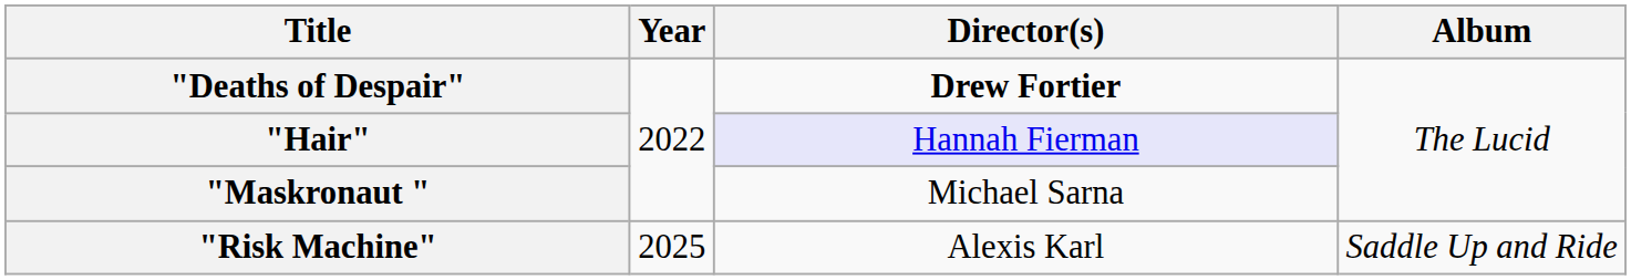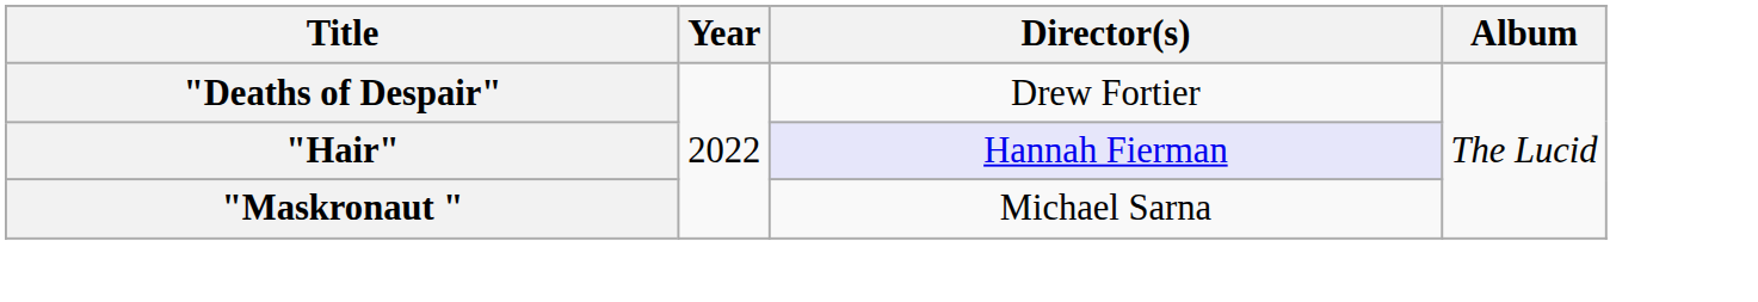 <table class="wikitable plainrowheaders" style="text-align:center;">
 <tr>
 <th scope="col" style="width:18em;">Title</th>
 <th scope="col">Year</th>
 <th scope="col" style="width:18em;">Director(s)</th>
 <th>Album</th>
 </tr>
 <tr>
 <th scope="row">"Deaths of Despair"</th>
 <td rowspan="3">2022</td>
-<td><strong>Drew Fortier</strong></td>
+<td>Drew Fortier</td>
 <td rowspan="3"><em>The Lucid</em></td>
 </tr>
 <tr>
 <th scope="row">"Hair"</th>
 <td style="background: lavender;"><a href='#'>Hannah Fierman</a></td>
 </tr>
 <tr>
 <th scope="row">"Maskronaut "</th>
 <td>Michael Sarna</td>
 </tr>
-<tr>
-<th scope="row">"Risk Machine"</th>
-<td>2025</td>
-<td>Alexis Karl</td>
-<td><em>Saddle Up and Ride</em></td>
-</tr>
 </table>
